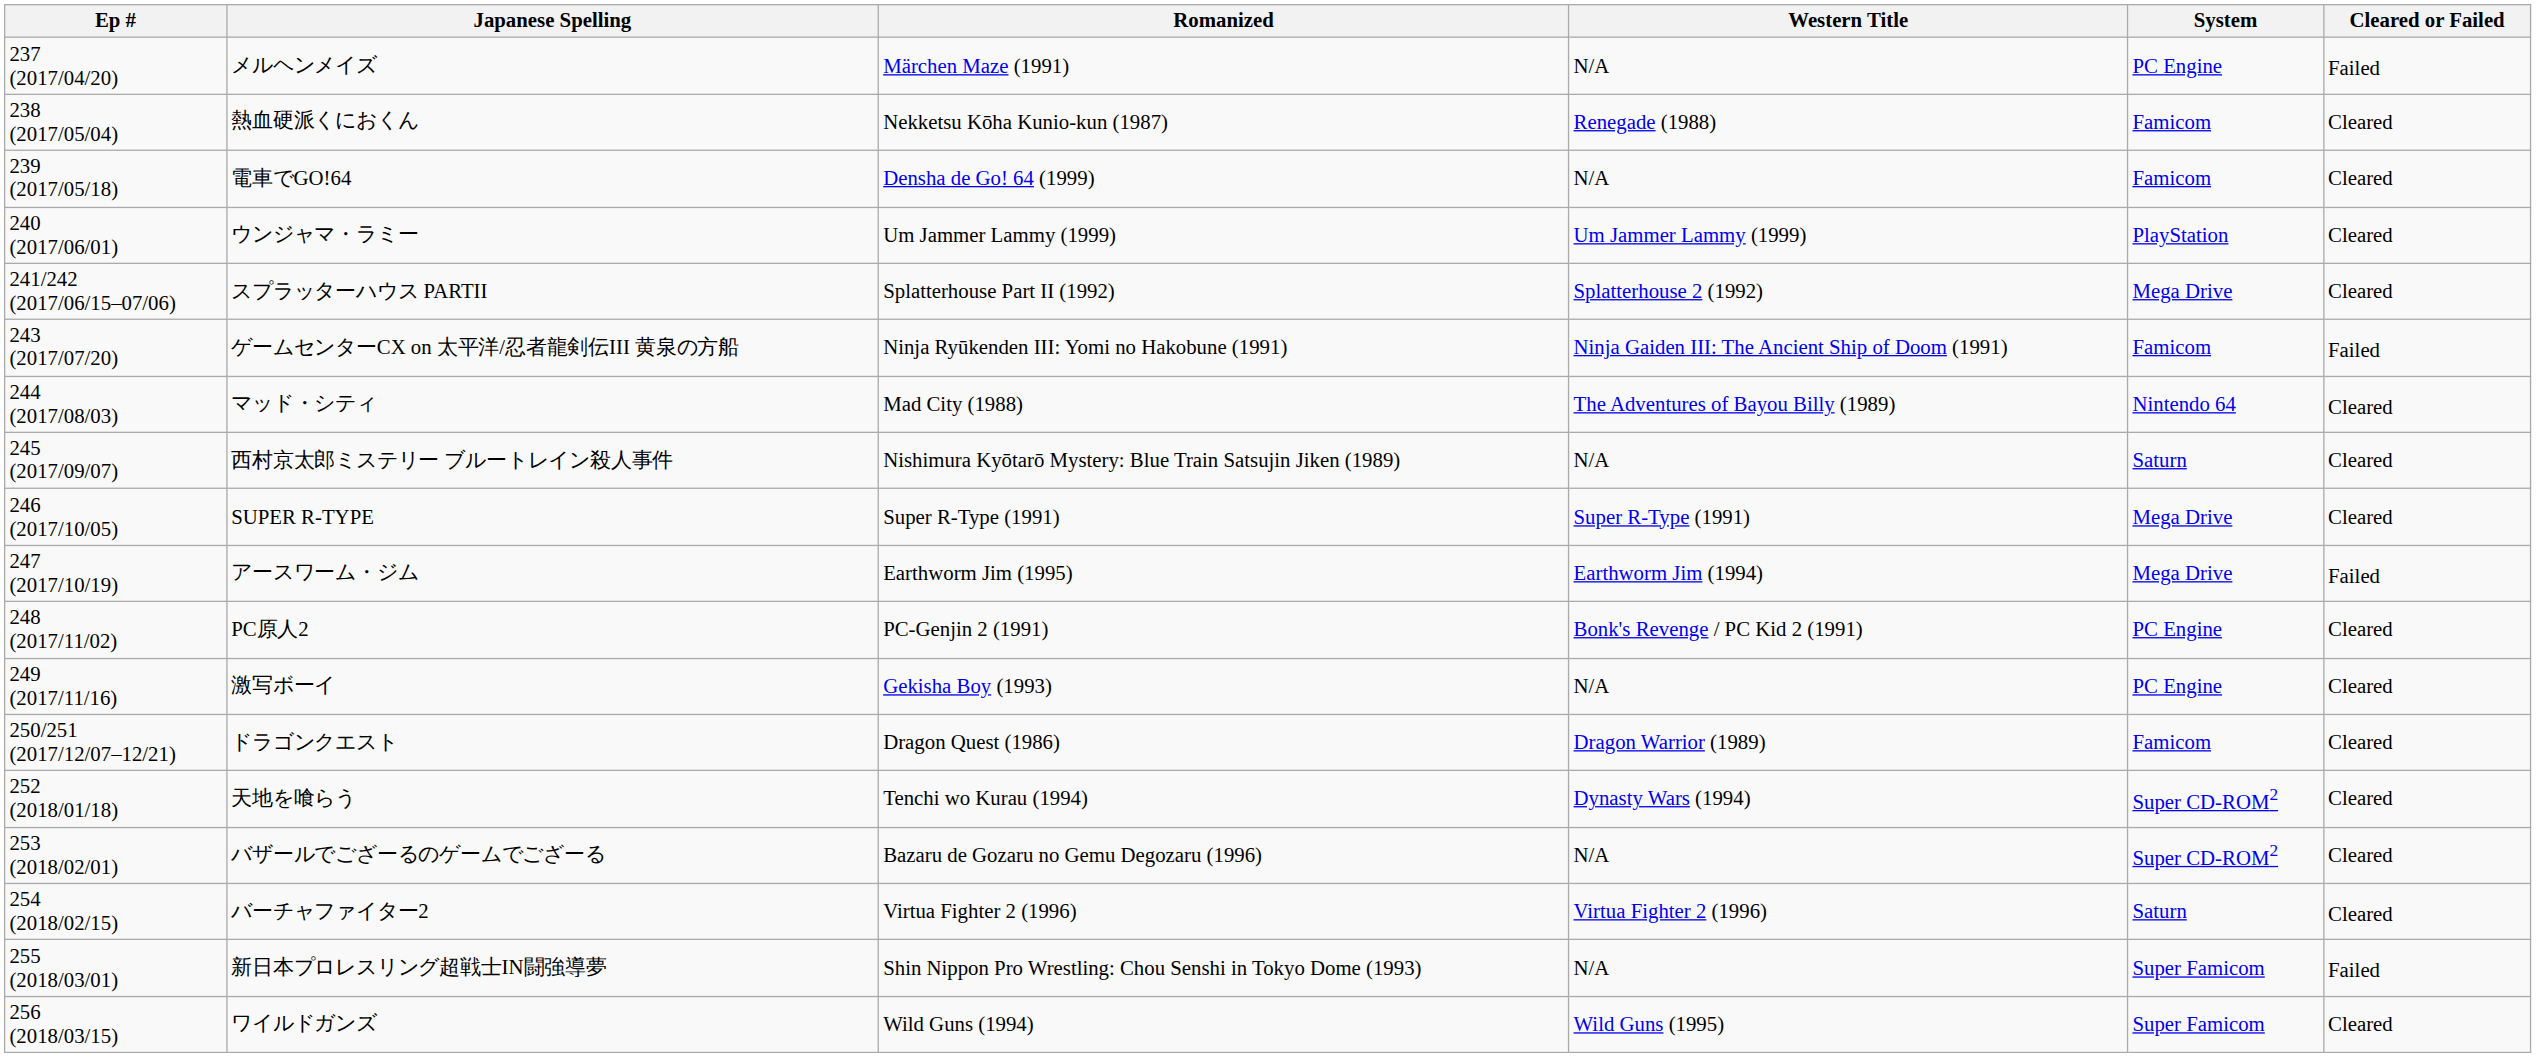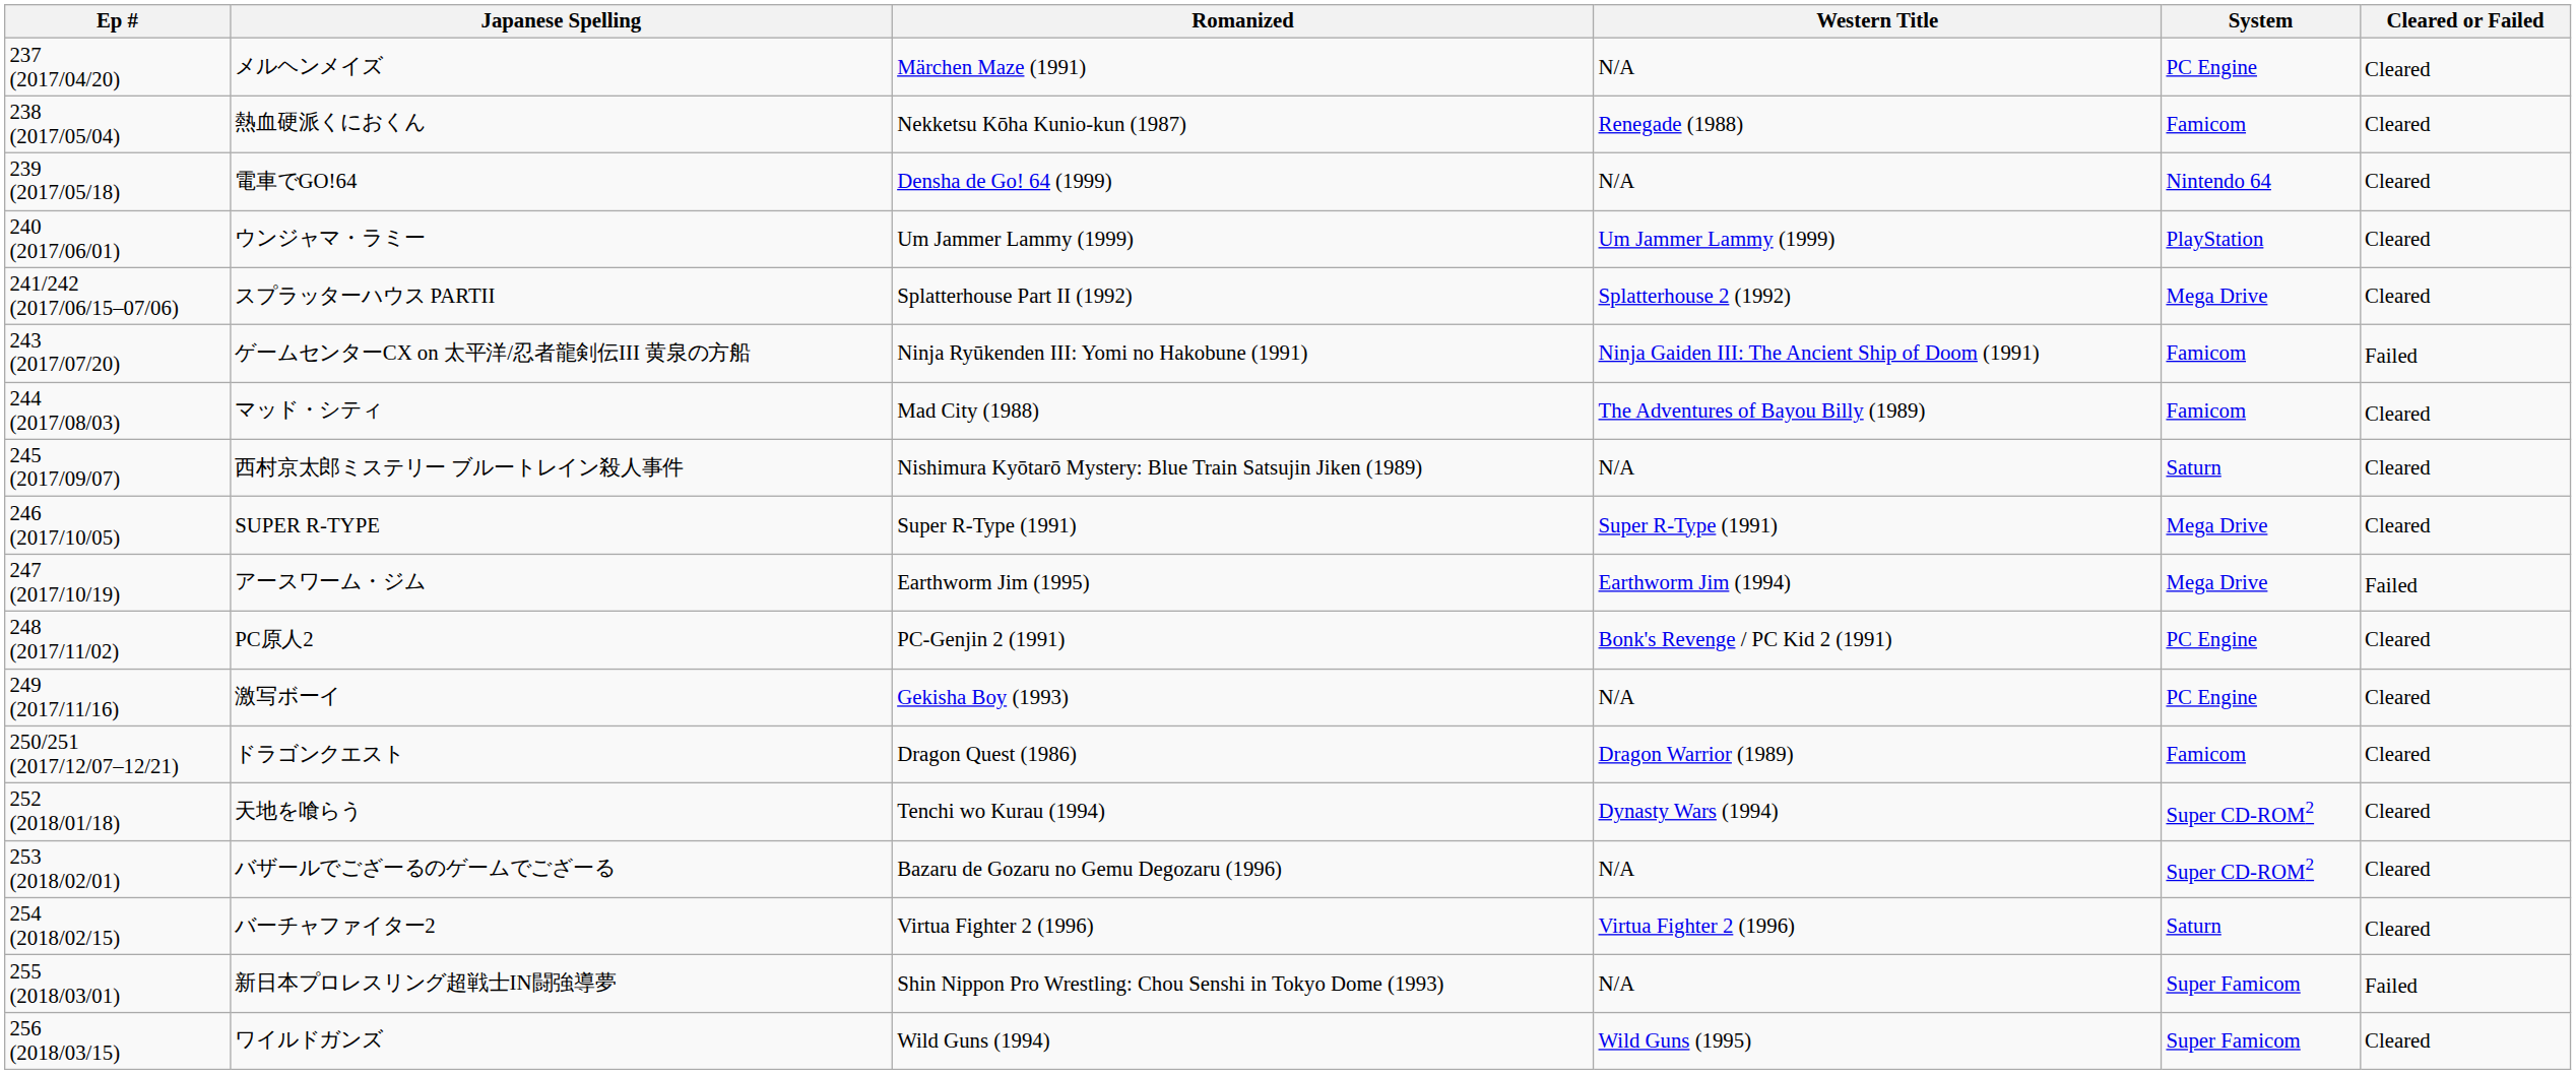 <table class="wikitable" style="width:98%;">
 <tr>
 <th>Ep #</th>
 <th>Japanese Spelling</th>
 <th>Romanized</th>
 <th>Western Title</th>
 <th>System</th>
 <th>Cleared or Failed</th>
 </tr>
 <tr>
 <td>237<br>(2017/04/20)</td>
 <td>メルヘンメイズ</td>
 <td><a href='#'>Märchen Maze</a> (1991)</td>
 <td>N/A</td>
 <td><a href='#'>PC Engine</a></td>
-<td>Failed<sup></sup></td>
+<td>Cleared<sup></sup></td>
 </tr>
 <tr>
 <td>238<br>(2017/05/04)</td>
 <td>熱血硬派くにおくん</td>
 <td>Nekketsu Kōha Kunio-kun (1987)</td>
 <td><a href='#'>Renegade</a> (1988)</td>
 <td><a href='#'>Famicom</a></td>
 <td>Cleared</td>
 </tr>
 <tr>
 <td>239<br>(2017/05/18)</td>
 <td>電車でGO!64</td>
 <td><a href='#'>Densha de Go! 64</a> (1999)</td>
 <td>N/A</td>
-<td><a href='#'>Famicom</a></td>
+<td><a href='#'>Nintendo 64</a></td>
 <td>Cleared</td>
 </tr>
 <tr>
 <td>240<br>(2017/06/01)</td>
 <td>ウンジャマ・ラミー</td>
 <td>Um Jammer Lammy (1999)</td>
 <td><a href='#'>Um Jammer Lammy</a> (1999)</td>
 <td><a href='#'>PlayStation</a></td>
 <td>Cleared</td>
 </tr>
 <tr>
 <td>241/242<br>(2017/06/15–07/06)</td>
 <td>スプラッターハウス PARTII</td>
 <td>Splatterhouse Part II (1992)</td>
 <td><a href='#'>Splatterhouse 2</a> (1992)</td>
 <td><a href='#'>Mega Drive</a></td>
 <td>Cleared</td>
 </tr>
 <tr>
 <td>243<br>(2017/07/20)</td>
 <td>ゲームセンターCX on 太平洋/忍者龍剣伝III 黄泉の方船</td>
 <td>Ninja Ryūkenden III: Yomi no Hakobune (1991)</td>
 <td><a href='#'>Ninja Gaiden III: The Ancient Ship of Doom</a> (1991)</td>
 <td><a href='#'>Famicom</a></td>
 <td>Failed<sup></sup></td>
 </tr>
 <tr>
 <td>244<br>(2017/08/03)</td>
 <td>マッド・シティ</td>
 <td>Mad City (1988)</td>
 <td><a href='#'>The Adventures of Bayou Billy</a> (1989)</td>
-<td><a href='#'>Nintendo 64</a></td>
+<td><a href='#'>Famicom</a></td>
 <td>Cleared<sup></sup></td>
 </tr>
 <tr>
 <td>245<br>(2017/09/07)</td>
 <td>西村京太郎ミステリー ブルートレイン殺人事件</td>
 <td>Nishimura Kyōtarō Mystery: Blue Train Satsujin Jiken (1989)</td>
 <td>N/A</td>
 <td><a href='#'>Saturn</a></td>
 <td>Cleared</td>
 </tr>
 <tr>
 <td>246<br>(2017/10/05)</td>
 <td>SUPER R-TYPE</td>
 <td>Super R-Type (1991)</td>
 <td><a href='#'>Super R-Type</a> (1991)</td>
 <td><a href='#'>Mega Drive</a></td>
 <td>Cleared</td>
 </tr>
 <tr>
 <td>247<br>(2017/10/19)</td>
 <td>アースワーム・ジム</td>
 <td>Earthworm Jim (1995)</td>
 <td><a href='#'>Earthworm Jim</a> (1994)</td>
 <td><a href='#'>Mega Drive</a></td>
 <td>Failed<sup></sup></td>
 </tr>
 <tr>
 <td>248<br>(2017/11/02)</td>
 <td>PC原人2</td>
 <td>PC-Genjin 2 (1991)</td>
 <td><a href='#'>Bonk's Revenge</a> / PC Kid 2 (1991)</td>
 <td><a href='#'>PC Engine</a></td>
 <td>Cleared</td>
 </tr>
 <tr>
 <td>249<br>(2017/11/16)</td>
 <td>激写ボーイ</td>
 <td><a href='#'>Gekisha Boy</a> (1993)</td>
 <td>N/A</td>
 <td><a href='#'>PC Engine</a></td>
 <td>Cleared</td>
 </tr>
 <tr>
 <td>250/251<br>(2017/12/07–12/21)</td>
 <td>ドラゴンクエスト</td>
 <td>Dragon Quest (1986)</td>
 <td><a href='#'>Dragon Warrior</a> (1989)</td>
 <td><a href='#'>Famicom</a></td>
 <td>Cleared</td>
 </tr>
 <tr>
 <td>252<br>(2018/01/18)</td>
 <td>天地を喰らう</td>
 <td>Tenchi wo Kurau (1994)</td>
 <td><a href='#'>Dynasty Wars</a> (1994)</td>
 <td><a href='#'>Super CD-ROM<sup>2</sup></a></td>
 <td>Cleared</td>
 </tr>
 <tr>
 <td>253<br>(2018/02/01)</td>
 <td>バザールでござーるのゲームでござーる</td>
 <td>Bazaru de Gozaru no Gemu Degozaru (1996)</td>
 <td>N/A</td>
 <td><a href='#'>Super CD-ROM<sup>2</sup></a></td>
 <td>Cleared</td>
 </tr>
 <tr>
 <td>254<br>(2018/02/15)</td>
 <td>バーチャファイター2</td>
 <td>Virtua Fighter 2 (1996)</td>
 <td><a href='#'>Virtua Fighter 2</a> (1996)</td>
 <td><a href='#'>Saturn</a></td>
 <td>Cleared<sup></sup></td>
 </tr>
 <tr>
 <td>255<br>(2018/03/01)</td>
 <td>新日本プロレスリング超戦士IN闘強導夢</td>
 <td>Shin Nippon Pro Wrestling: Chou Senshi in Tokyo Dome (1993)</td>
 <td>N/A</td>
 <td><a href='#'>Super Famicom</a></td>
 <td>Failed<sup></sup></td>
 </tr>
 <tr>
 <td>256<br>(2018/03/15)</td>
 <td>ワイルドガンズ</td>
 <td>Wild Guns (1994)</td>
 <td><a href='#'>Wild Guns</a> (1995)</td>
 <td><a href='#'>Super Famicom</a></td>
 <td>Cleared</td>
 </tr>
 </table>
